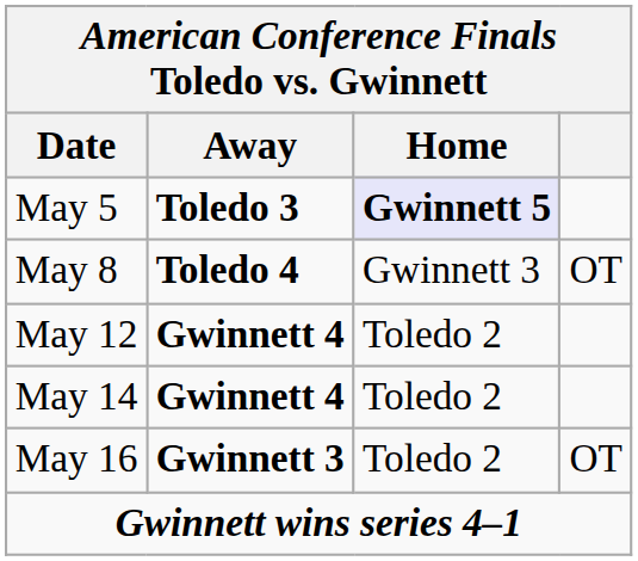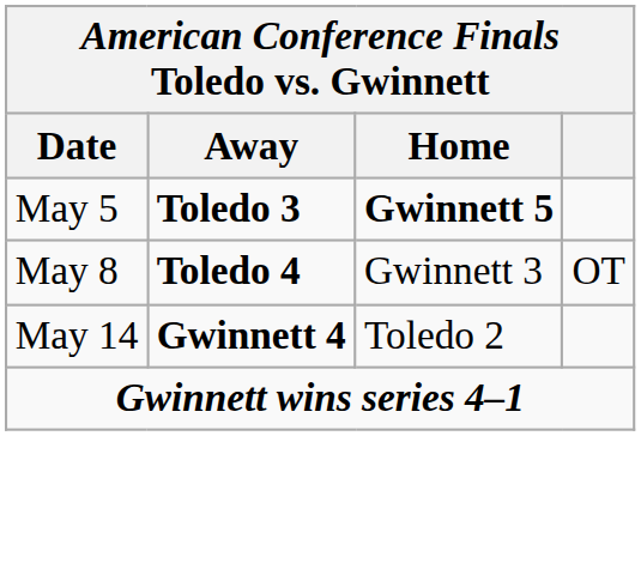 <table class="wikitable">
 <tr>
 <th bgcolor="#DDDDDD" colspan="4"><em>American Conference Finals</em> <br> Toledo vs. Gwinnett</th>
 </tr>
 <tr>
 <th>Date</th>
 <th>Away</th>
 <th>Home</th>
 <th></th>
 </tr>
 <tr>
 <td>May 5</td>
 <td><strong>Toledo 3</strong></td>
-<td style="background: lavender;"><strong>Gwinnett 5</strong></td>
+<td><strong>Gwinnett 5</strong></td>
 <td></td>
 </tr>
 <tr>
 <td>May 8</td>
 <td><strong>Toledo 4</strong></td>
 <td>Gwinnett 3</td>
 <td>OT</td>
 </tr>
 <tr>
-<td>May 12</td>
-<td><strong>Gwinnett 4</strong></td>
-<td>Toledo 2</td>
-<td></td>
-</tr>
-<tr>
 <td>May 14</td>
 <td><strong>Gwinnett 4</strong></td>
 <td>Toledo 2</td>
 <td></td>
 </tr>
-<tr>
-<td>May 16</td>
-<td><strong>Gwinnett 3</strong></td>
-<td>Toledo 2</td>
-<td>OT</td>
-</tr>
 <tr align="center">
 <td colspan="4"><strong><em>Gwinnett wins series 4–1</em></strong></td>
 </tr>
 </table>
